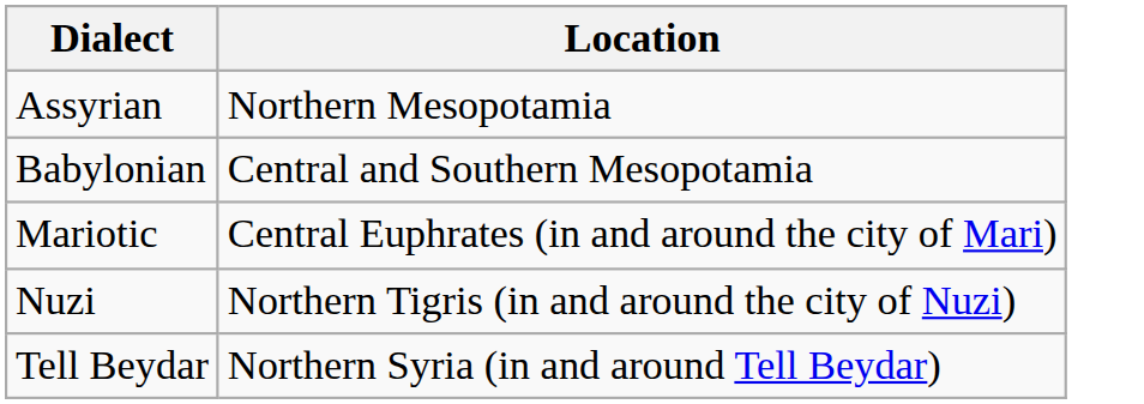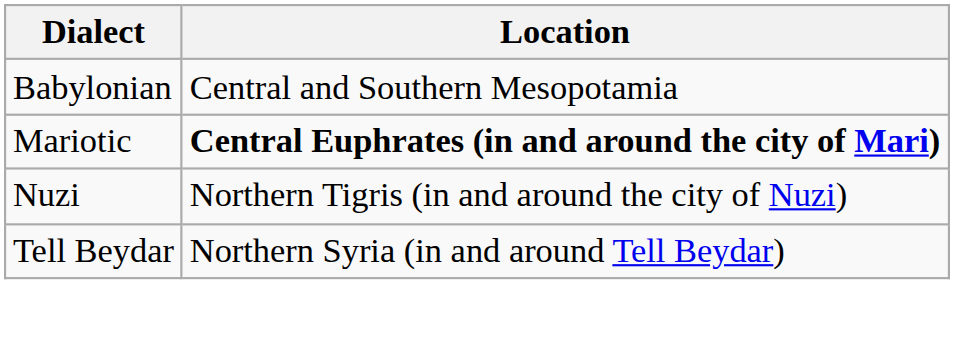 <table class="wikitable">
 <tr>
 <th>Dialect</th>
 <th>Location</th>
-</tr>
-<tr>
-<td>Assyrian</td>
-<td>Northern Mesopotamia</td>
 </tr>
 <tr>
 <td>Babylonian</td>
 <td>Central and Southern Mesopotamia</td>
 </tr>
 <tr>
 <td>Mariotic</td>
-<td>Central Euphrates (in and around the city of <a href='#'>Mari</a>)</td>
+<td><strong>Central Euphrates (in and around the city of <a href='#'>Mari</a>)</strong></td>
 </tr>
 <tr>
 <td>Nuzi</td>
 <td>Northern Tigris (in and around the city of <a href='#'>Nuzi</a>)</td>
 </tr>
 <tr>
 <td>Tell Beydar</td>
 <td>Northern Syria (in and around <a href='#'>Tell Beydar</a>)</td>
 </tr>
 </table>
